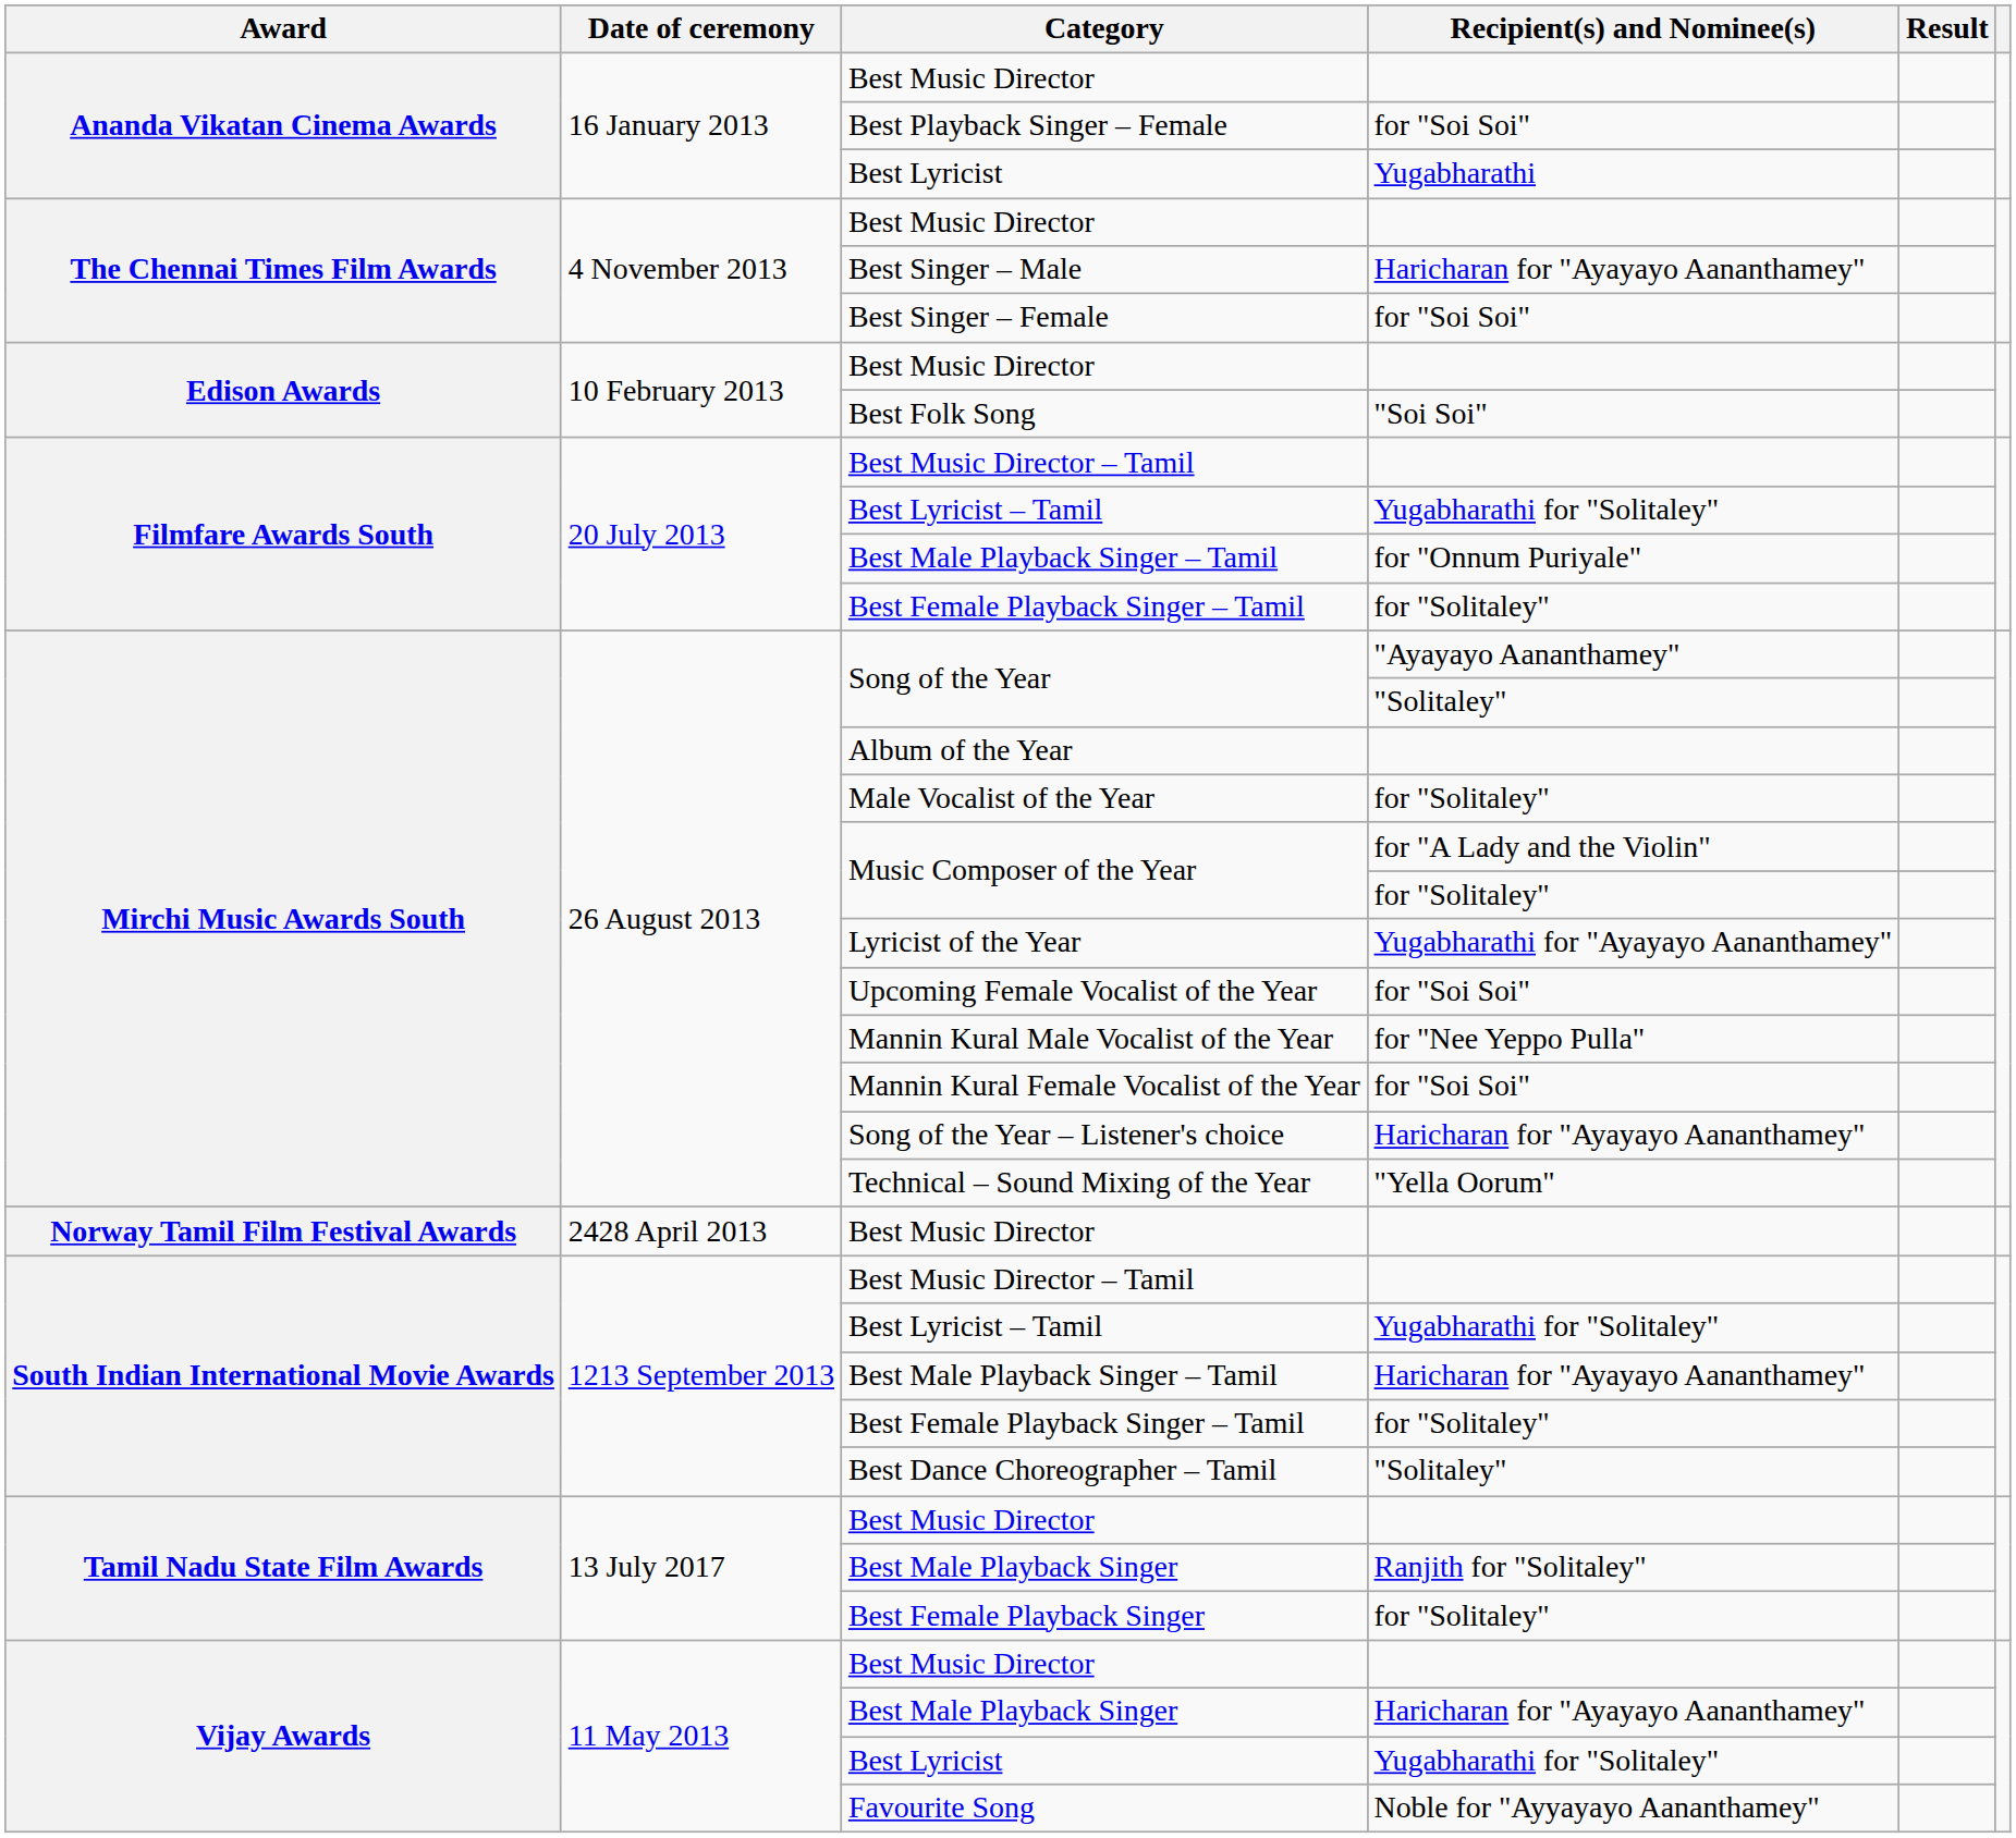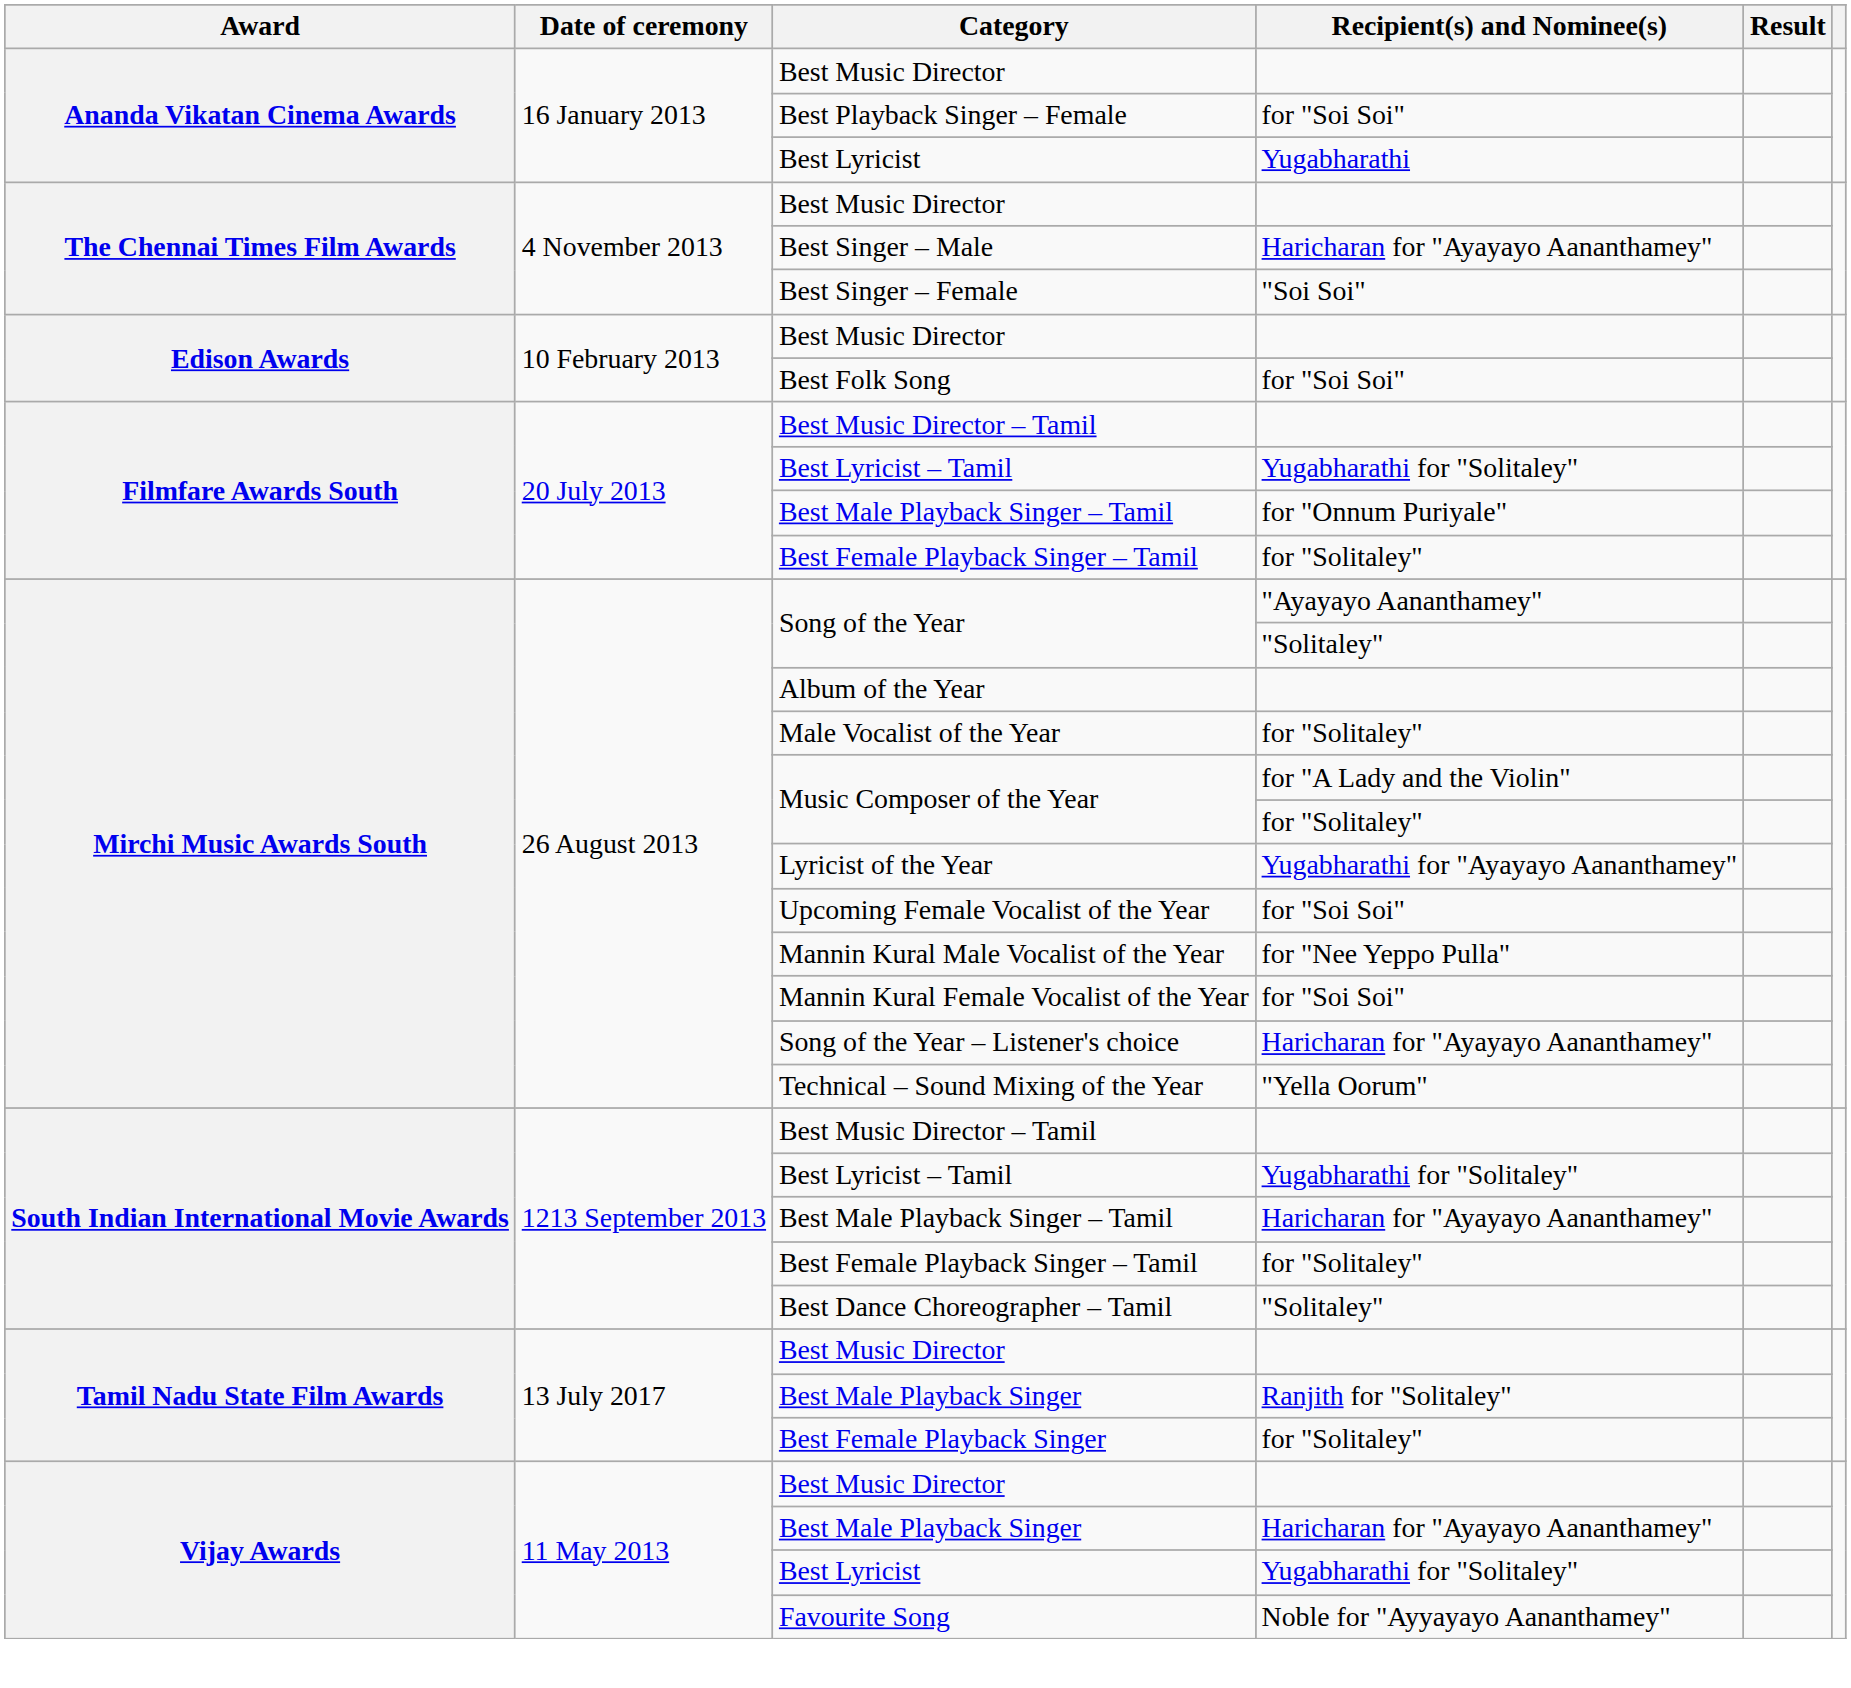 <table class="wikitable plainrowheaders sortable">
 <tr>
 <th scope="col">Award</th>
 <th scope="col">Date of ceremony</th>
 <th scope="col">Category</th>
 <th scope="col">Recipient(s) and Nominee(s)</th>
 <th scope="col">Result</th>
 <th scope="col" class="unsortable"></th>
 </tr>
 <tr>
 <th scope="row" rowspan="3"><a href='#'>Ananda Vikatan Cinema Awards</a></th>
 <td rowspan="3">16 January 2013</td>
 <td>Best Music Director</td>
 <td></td>
 <td></td>
 <td style="text-align:center;" rowspan="3"><br></td>
 </tr>
 <tr>
 <td>Best Playback Singer – Female</td>
 <td> for "Soi Soi"</td>
 <td></td>
 </tr>
 <tr>
 <td>Best Lyricist</td>
 <td><a href='#'>Yugabharathi</a></td>
 <td></td>
 </tr>
 <tr>
 <th scope="row" rowspan="3"><a href='#'>The Chennai Times Film Awards</a></th>
 <td rowspan="3">4 November 2013</td>
 <td>Best Music Director</td>
 <td></td>
 <td></td>
 <td style="text-align:center;" rowspan="3"><br></td>
 </tr>
 <tr>
 <td>Best Singer – Male</td>
 <td><a href='#'>Haricharan</a> for "Ayayayo Aananthamey"</td>
 <td></td>
 </tr>
 <tr>
 <td>Best Singer – Female</td>
-<td> for "Soi Soi"</td>
+<td>"Soi Soi"</td>
 <td></td>
 </tr>
 <tr>
 <th scope="row" rowspan="2"><a href='#'>Edison Awards</a></th>
 <td rowspan="2">10 February 2013</td>
 <td>Best Music Director</td>
 <td></td>
 <td></td>
 <td style="text-align:center;" rowspan="2"><br><br></td>
 </tr>
 <tr>
 <td>Best Folk Song</td>
-<td>"Soi Soi"</td>
+<td> for "Soi Soi"</td>
 <td></td>
 </tr>
 <tr>
 <th scope="row" rowspan="4"><a href='#'>Filmfare Awards South</a></th>
 <td rowspan="4"><a href='#'>20 July 2013</a></td>
 <td><a href='#'>Best Music Director – Tamil</a></td>
 <td></td>
 <td></td>
 <td style="text-align:center;" rowspan="4"><br><br></td>
 </tr>
 <tr>
 <td><a href='#'>Best Lyricist – Tamil</a></td>
 <td><a href='#'>Yugabharathi</a> for "Solitaley"</td>
 <td></td>
 </tr>
 <tr>
 <td><a href='#'>Best Male Playback Singer – Tamil</a></td>
 <td> for "Onnum Puriyale"</td>
 <td></td>
 </tr>
 <tr>
 <td><a href='#'>Best Female Playback Singer – Tamil</a></td>
 <td> for "Solitaley"</td>
 <td></td>
 </tr>
 <tr>
 <th scope="row" rowspan="12"><a href='#'>Mirchi Music Awards South</a></th>
 <td rowspan="12">26 August 2013</td>
 <td rowspan="2">Song of the Year</td>
 <td>"Ayayayo Aananthamey"</td>
 <td></td>
 <td style="text-align:center;" rowspan="12"><br><br></td>
 </tr>
 <tr>
 <td>"Solitaley"</td>
 <td></td>
 </tr>
 <tr>
 <td>Album of the Year</td>
 <td></td>
 <td></td>
 </tr>
 <tr>
 <td>Male Vocalist of the Year</td>
 <td> for "Solitaley"</td>
 <td></td>
 </tr>
 <tr>
 <td rowspan="2">Music Composer of the Year</td>
 <td> for "A Lady and the Violin"</td>
 <td></td>
 </tr>
 <tr>
 <td> for "Solitaley"</td>
 <td></td>
 </tr>
 <tr>
 <td>Lyricist of the Year</td>
 <td><a href='#'>Yugabharathi</a> for "Ayayayo Aananthamey"</td>
 <td></td>
 </tr>
 <tr>
 <td>Upcoming Female Vocalist of the Year</td>
 <td> for "Soi Soi"</td>
 <td></td>
 </tr>
 <tr>
 <td>Mannin Kural Male Vocalist of the Year</td>
 <td> for "Nee Yeppo Pulla"</td>
 <td></td>
 </tr>
 <tr>
 <td>Mannin Kural Female Vocalist of the Year</td>
 <td> for "Soi Soi"</td>
 <td></td>
 </tr>
 <tr>
 <td>Song of the Year – Listener's choice</td>
 <td><a href='#'>Haricharan</a> for "Ayayayo Aananthamey"</td>
 <td></td>
 </tr>
 <tr>
 <td>Technical – Sound Mixing of the Year</td>
 <td>"Yella Oorum"</td>
 <td></td>
 </tr>
 <tr>
-<th scope="row"><a href='#'>Norway Tamil Film Festival Awards</a></th>
-<td>2428 April 2013</td>
-<td>Best Music Director</td>
-<td></td>
-<td></td>
-<td style="text-align:center;"><br></td>
-</tr>
-<tr>
 <th scope="row" rowspan="5"><a href='#'>South Indian International Movie Awards</a></th>
 <td rowspan="5"><a href='#'>1213 September 2013</a></td>
 <td>Best Music Director – Tamil</td>
 <td></td>
 <td></td>
 <td style="text-align:center;" rowspan="5"><br><br></td>
 </tr>
 <tr>
 <td>Best Lyricist – Tamil</td>
 <td><a href='#'>Yugabharathi</a> for "Solitaley"</td>
 <td></td>
 </tr>
 <tr>
 <td>Best Male Playback Singer – Tamil</td>
 <td><a href='#'>Haricharan</a> for "Ayayayo Aananthamey"</td>
 <td></td>
 </tr>
 <tr>
 <td>Best Female Playback Singer – Tamil</td>
 <td> for "Solitaley"</td>
 <td></td>
 </tr>
 <tr>
 <td>Best Dance Choreographer – Tamil</td>
 <td>"Solitaley"</td>
 <td></td>
 </tr>
 <tr>
 <th scope="row" rowspan="3"><a href='#'>Tamil Nadu State Film Awards</a></th>
 <td rowspan="3">13 July 2017</td>
 <td><a href='#'>Best Music Director</a></td>
 <td></td>
 <td></td>
 <td style="text-align:center;" rowspan="3"><br></td>
 </tr>
 <tr>
 <td><a href='#'>Best Male Playback Singer</a></td>
 <td><a href='#'>Ranjith</a> for "Solitaley"</td>
 <td></td>
 </tr>
 <tr>
 <td><a href='#'>Best Female Playback Singer</a></td>
 <td> for "Solitaley"</td>
 <td></td>
 </tr>
 <tr>
 <th scope="row" rowspan="4"><a href='#'>Vijay Awards</a></th>
 <td rowspan="10"><a href='#'>11 May 2013</a></td>
 <td><a href='#'>Best Music Director</a></td>
 <td></td>
 <td></td>
 <td style="text-align:center;" rowspan="4"><br></td>
 </tr>
 <tr>
 <td><a href='#'>Best Male Playback Singer</a></td>
 <td><a href='#'>Haricharan</a> for "Ayayayo Aananthamey"</td>
 <td></td>
 </tr>
 <tr>
 <td><a href='#'>Best Lyricist</a></td>
 <td><a href='#'>Yugabharathi</a> for "Solitaley"</td>
 <td></td>
 </tr>
 <tr>
 <td><a href='#'>Favourite Song</a></td>
 <td>Noble for "Ayyayayo Aananthamey"</td>
 <td></td>
 </tr>
 </table>
